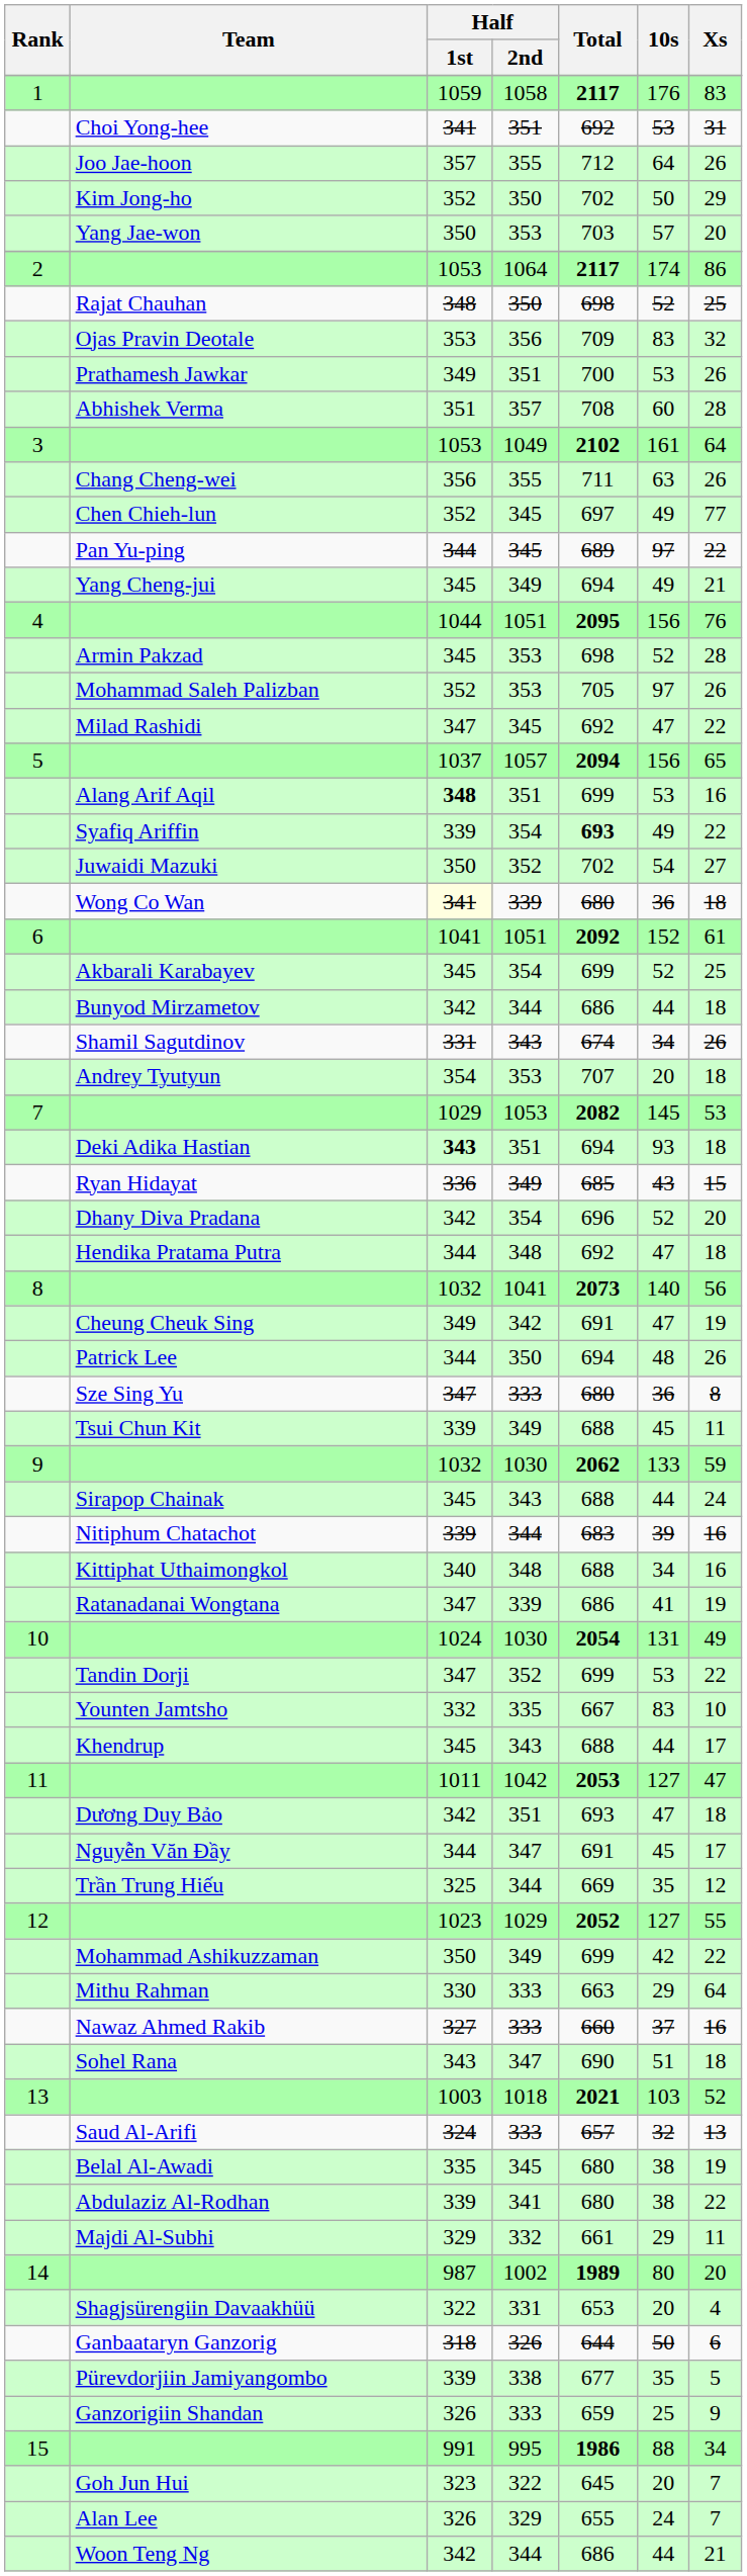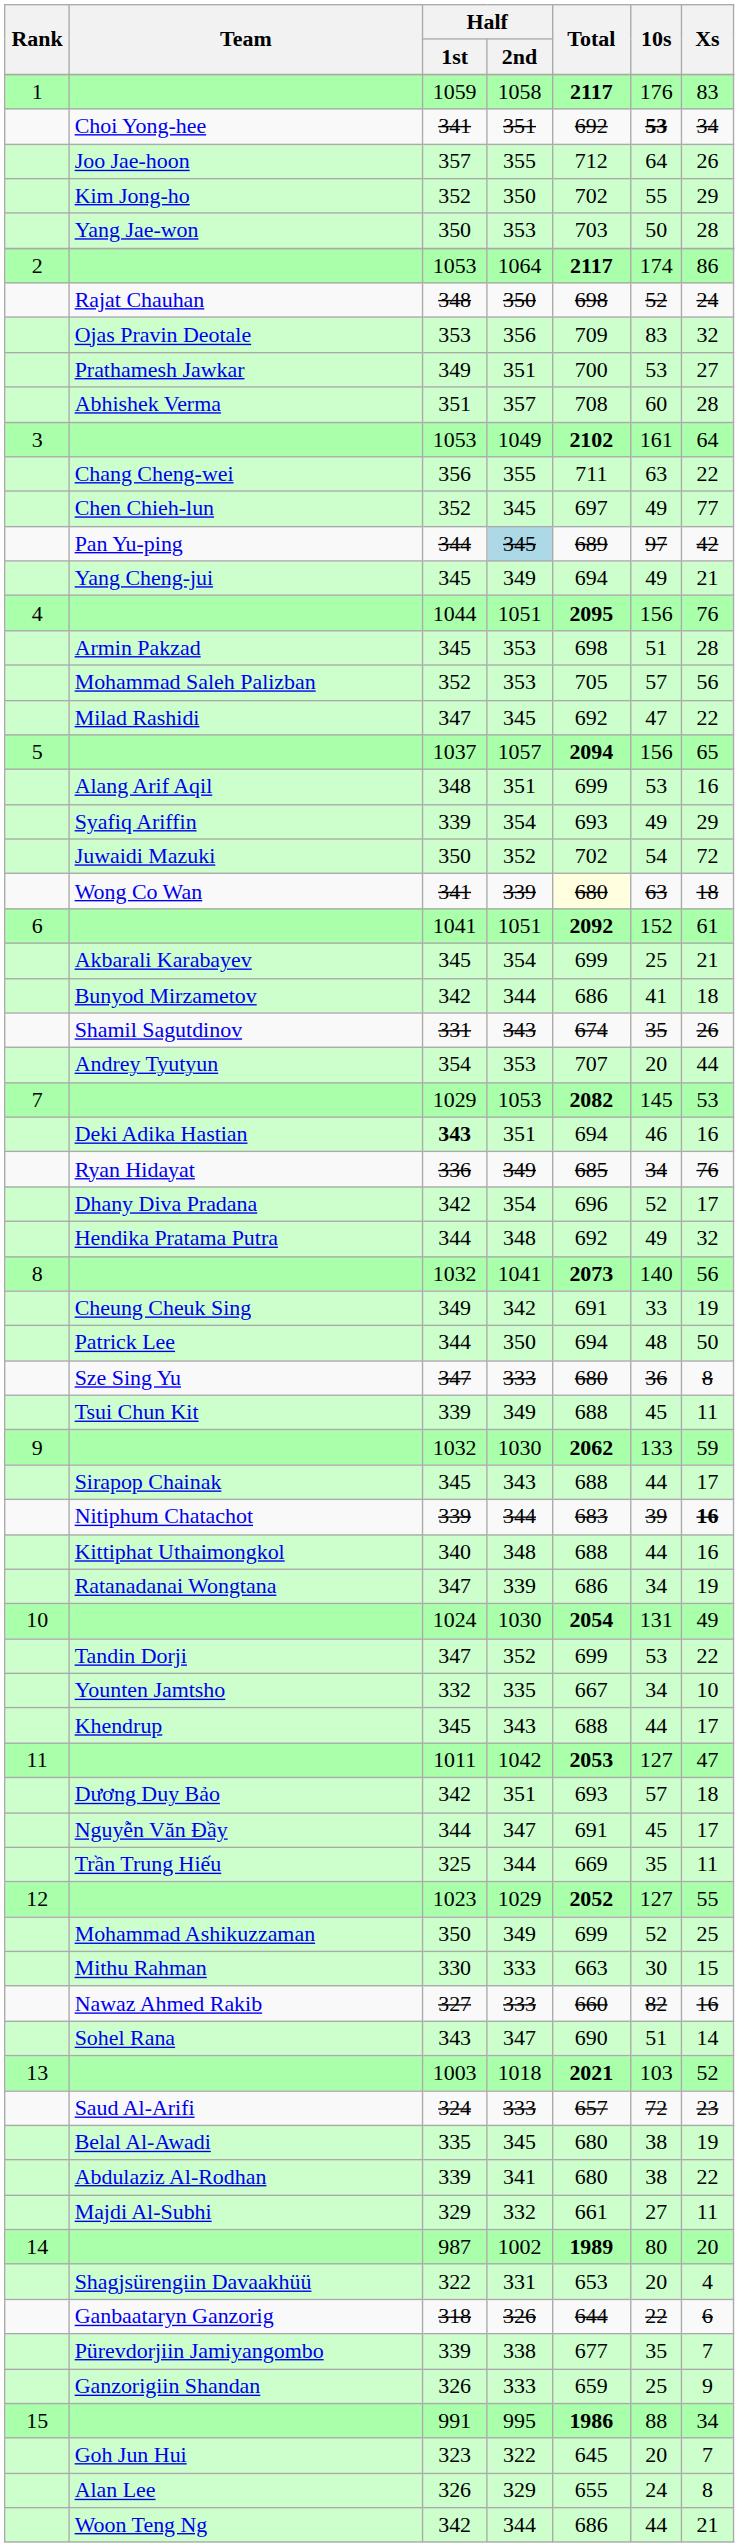 <table class="wikitable" style="text-align:center">
 <tr>
 <th rowspan=2 width=40>Rank</th>
 <th rowspan=2 width=250>Team</th>
 <th colspan=2>Half</th>
 <th rowspan=2 width=50>Total</th>
 <th rowspan=2 width=30>10s</th>
 <th rowspan=2 width=30>Xs</th>
 </tr>
 <tr>
 <th width=40>1st</th>
 <th width=40>2nd</th>
 </tr>
 <tr>
 </tr>
 <tr bgcolor="aaffaa">
 <td>1</td>
 <td align=left></td>
 <td>1059</td>
 <td>1058</td>
 <td><strong>2117</strong></td>
 <td>176</td>
 <td>83</td>
 </tr>
 <tr>
 <td></td>
 <td align=left><a href='#'>Choi Yong-hee</a></td>
 <td><s>341</s></td>
 <td><s>351</s></td>
 <td><s>692</s></td>
-<td><s>53</s></td>
-<td><s>31</s></td>
+<td><strong><s>53</s></strong></td>
+<td><s>34</s></td>
 </tr>
 <tr bgcolor=ccffcc>
 <td></td>
 <td align=left><a href='#'>Joo Jae-hoon</a></td>
 <td>357</td>
 <td>355</td>
 <td>712</td>
 <td>64</td>
 <td>26</td>
 </tr>
 <tr bgcolor=ccffcc>
 <td></td>
 <td align=left><a href='#'>Kim Jong-ho</a></td>
 <td>352</td>
 <td>350</td>
 <td>702</td>
-<td>50</td>
+<td>55</td>
 <td>29</td>
 </tr>
 <tr bgcolor=ccffcc>
 <td></td>
 <td align=left><a href='#'>Yang Jae-won</a></td>
 <td>350</td>
 <td>353</td>
 <td>703</td>
-<td>57</td>
-<td>20</td>
+<td>50</td>
+<td>28</td>
 </tr>
 <tr>
 </tr>
 <tr bgcolor="aaffaa">
 <td>2</td>
 <td align=left></td>
 <td>1053</td>
 <td>1064</td>
 <td><strong>2117</strong></td>
 <td>174</td>
 <td>86</td>
 </tr>
 <tr>
 <td></td>
 <td align=left><a href='#'>Rajat Chauhan</a></td>
 <td><s>348</s></td>
 <td><s>350</s></td>
 <td><s>698</s></td>
 <td><s>52</s></td>
-<td><s>25</s></td>
+<td><s>24</s></td>
 </tr>
 <tr bgcolor=ccffcc>
 <td></td>
 <td align=left><a href='#'>Ojas Pravin Deotale</a></td>
 <td>353</td>
 <td>356</td>
 <td>709</td>
 <td>83</td>
 <td>32</td>
 </tr>
 <tr bgcolor=ccffcc>
 <td></td>
 <td align=left><a href='#'>Prathamesh Jawkar</a></td>
 <td>349</td>
 <td>351</td>
 <td>700</td>
 <td>53</td>
-<td>26</td>
+<td>27</td>
 </tr>
 <tr bgcolor=ccffcc>
 <td></td>
 <td align=left><a href='#'>Abhishek Verma</a></td>
 <td>351</td>
 <td>357</td>
 <td>708</td>
 <td>60</td>
 <td>28</td>
 </tr>
 <tr bgcolor="aaffaa">
 <td>3</td>
 <td align=left></td>
 <td>1053</td>
 <td>1049</td>
 <td><strong>2102</strong></td>
 <td>161</td>
 <td>64</td>
 </tr>
 <tr bgcolor=ccffcc>
 <td></td>
 <td align=left><a href='#'>Chang Cheng-wei</a></td>
 <td>356</td>
 <td>355</td>
 <td>711</td>
 <td>63</td>
-<td>26</td>
+<td>22</td>
 </tr>
 <tr bgcolor=ccffcc>
 <td></td>
 <td align=left><a href='#'>Chen Chieh-lun</a></td>
 <td>352</td>
 <td>345</td>
 <td>697</td>
 <td>49</td>
 <td>77</td>
 </tr>
 <tr>
 <td></td>
 <td align=left><a href='#'>Pan Yu-ping</a></td>
 <td><s>344</s></td>
-<td><s>345</s></td>
+<td style="background: lightblue;"><s>345</s></td>
 <td><s>689</s></td>
 <td><s>97</s></td>
-<td><s>22</s></td>
+<td><s>42</s></td>
 </tr>
 <tr bgcolor=ccffcc>
 <td></td>
 <td align=left><a href='#'>Yang Cheng-jui</a></td>
 <td>345</td>
 <td>349</td>
 <td>694</td>
 <td>49</td>
 <td>21</td>
 </tr>
 <tr bgcolor="aaffaa">
 <td>4</td>
 <td align=left></td>
 <td>1044</td>
 <td>1051</td>
 <td><strong>2095</strong></td>
 <td>156</td>
 <td>76</td>
 </tr>
 <tr bgcolor=ccffcc>
 <td></td>
 <td align=left><a href='#'>Armin Pakzad</a></td>
 <td>345</td>
 <td>353</td>
 <td>698</td>
-<td>52</td>
+<td>51</td>
 <td>28</td>
 </tr>
 <tr bgcolor=ccffcc>
 <td></td>
 <td align=left><a href='#'>Mohammad Saleh Palizban</a></td>
 <td>352</td>
 <td>353</td>
 <td>705</td>
-<td>97</td>
-<td>26</td>
+<td>57</td>
+<td>56</td>
 </tr>
 <tr bgcolor=ccffcc>
 <td></td>
 <td align=left><a href='#'>Milad Rashidi</a></td>
 <td>347</td>
 <td>345</td>
 <td>692</td>
 <td>47</td>
 <td>22</td>
 </tr>
 <tr bgcolor="aaffaa">
 <td>5</td>
 <td align=left></td>
 <td>1037</td>
 <td>1057</td>
 <td><strong>2094</strong></td>
 <td>156</td>
 <td>65</td>
 </tr>
 <tr bgcolor=ccffcc>
 <td></td>
 <td align=left><a href='#'>Alang Arif Aqil</a></td>
-<td><strong>348</strong></td>
+<td>348</td>
 <td>351</td>
 <td>699</td>
 <td>53</td>
 <td>16</td>
 </tr>
 <tr bgcolor=ccffcc>
 <td></td>
 <td align=left><a href='#'>Syafiq Ariffin</a></td>
 <td>339</td>
 <td>354</td>
-<td><strong>693</strong></td>
+<td>693</td>
 <td>49</td>
-<td>22</td>
+<td>29</td>
 </tr>
 <tr bgcolor=ccffcc>
 <td></td>
 <td align=left><a href='#'>Juwaidi Mazuki</a></td>
 <td>350</td>
 <td>352</td>
 <td>702</td>
 <td>54</td>
-<td>27</td>
+<td>72</td>
 </tr>
 <tr>
 <td></td>
 <td align=left><a href='#'>Wong Co Wan</a></td>
-<td style="background: lightyellow;"><s>341</s></td>
+<td><s>341</s></td>
 <td><s>339</s></td>
-<td><s>680</s></td>
-<td><s>36</s></td>
+<td style="background: lightyellow;"><s>680</s></td>
+<td><s>63</s></td>
 <td><s>18</s></td>
 </tr>
 <tr bgcolor="aaffaa">
 <td>6</td>
 <td align=left></td>
 <td>1041</td>
 <td>1051</td>
 <td><strong>2092</strong></td>
 <td>152</td>
 <td>61</td>
 </tr>
 <tr bgcolor=ccffcc>
 <td></td>
 <td align=left><a href='#'>Akbarali Karabayev</a></td>
 <td>345</td>
 <td>354</td>
 <td>699</td>
-<td>52</td>
 <td>25</td>
+<td>21</td>
 </tr>
 <tr bgcolor=ccffcc>
 <td></td>
 <td align=left><a href='#'>Bunyod Mirzametov</a></td>
 <td>342</td>
 <td>344</td>
 <td>686</td>
-<td>44</td>
+<td>41</td>
 <td>18</td>
 </tr>
 <tr>
 <td></td>
 <td align=left><a href='#'>Shamil Sagutdinov</a></td>
 <td><s>331</s></td>
 <td><s>343</s></td>
 <td><s>674</s></td>
-<td><s>34</s></td>
+<td><s>35</s></td>
 <td><s>26</s></td>
 </tr>
 <tr bgcolor=ccffcc>
 <td></td>
 <td align=left><a href='#'>Andrey Tyutyun</a></td>
 <td>354</td>
 <td>353</td>
 <td>707</td>
 <td>20</td>
-<td>18</td>
+<td>44</td>
 </tr>
 <tr bgcolor="aaffaa">
 <td>7</td>
 <td align=left></td>
 <td>1029</td>
 <td>1053</td>
 <td><strong>2082</strong></td>
 <td>145</td>
 <td>53</td>
 </tr>
 <tr bgcolor=ccffcc>
 <td></td>
 <td align=left><a href='#'>Deki Adika Hastian</a></td>
 <td><strong>343</strong></td>
 <td>351</td>
 <td>694</td>
-<td>93</td>
-<td>18</td>
+<td>46</td>
+<td>16</td>
 </tr>
 <tr>
 <td></td>
 <td align=left><a href='#'>Ryan Hidayat</a></td>
 <td><s>336</s></td>
 <td><s>349</s></td>
 <td><s>685</s></td>
-<td><s>43</s></td>
-<td><s>15</s></td>
+<td><s>34</s></td>
+<td><s>76</s></td>
 </tr>
 <tr bgcolor=ccffcc>
 <td></td>
 <td align=left><a href='#'>Dhany Diva Pradana</a></td>
 <td>342</td>
 <td>354</td>
 <td>696</td>
 <td>52</td>
-<td>20</td>
+<td>17</td>
 </tr>
 <tr bgcolor=ccffcc>
 <td></td>
 <td align=left><a href='#'>Hendika Pratama Putra</a></td>
 <td>344</td>
 <td>348</td>
 <td>692</td>
-<td>47</td>
-<td>18</td>
+<td>49</td>
+<td>32</td>
 </tr>
 <tr bgcolor="aaffaa">
 <td>8</td>
 <td align=left></td>
 <td>1032</td>
 <td>1041</td>
 <td><strong>2073</strong></td>
 <td>140</td>
 <td>56</td>
 </tr>
 <tr bgcolor=ccffcc>
 <td></td>
 <td align=left><a href='#'>Cheung Cheuk Sing</a></td>
 <td>349</td>
 <td>342</td>
 <td>691</td>
-<td>47</td>
+<td>33</td>
 <td>19</td>
 </tr>
 <tr bgcolor=ccffcc>
 <td></td>
 <td align=left><a href='#'>Patrick Lee</a></td>
 <td>344</td>
 <td>350</td>
 <td>694</td>
 <td>48</td>
-<td>26</td>
+<td>50</td>
 </tr>
 <tr>
 <td></td>
 <td align=left><a href='#'>Sze Sing Yu</a></td>
 <td><s>347</s></td>
 <td><s>333</s></td>
 <td><s>680</s></td>
 <td><s>36</s></td>
 <td><s>8</s></td>
 </tr>
 <tr bgcolor=ccffcc>
 <td></td>
 <td align=left><a href='#'>Tsui Chun Kit</a></td>
 <td>339</td>
 <td>349</td>
 <td>688</td>
 <td>45</td>
 <td>11</td>
 </tr>
 <tr bgcolor="aaffaa">
 <td>9</td>
 <td align=left></td>
 <td>1032</td>
 <td>1030</td>
 <td><strong>2062</strong></td>
 <td>133</td>
 <td>59</td>
 </tr>
 <tr bgcolor=ccffcc>
 <td></td>
 <td align=left><a href='#'>Sirapop Chainak</a></td>
 <td>345</td>
 <td>343</td>
 <td>688</td>
 <td>44</td>
-<td>24</td>
+<td>17</td>
 </tr>
 <tr>
 <td></td>
 <td align=left><a href='#'>Nitiphum Chatachot</a></td>
 <td><s>339</s></td>
 <td><s>344</s></td>
 <td><s>683</s></td>
 <td><s>39</s></td>
-<td><s>16</s></td>
+<td><strong><s>16</s></strong></td>
 </tr>
 <tr bgcolor=ccffcc>
 <td></td>
 <td align=left><a href='#'>Kittiphat Uthaimongkol</a></td>
 <td>340</td>
 <td>348</td>
 <td>688</td>
-<td>34</td>
+<td>44</td>
 <td>16</td>
 </tr>
 <tr bgcolor=ccffcc>
 <td></td>
 <td align=left><a href='#'>Ratanadanai Wongtana</a></td>
 <td>347</td>
 <td>339</td>
 <td>686</td>
-<td>41</td>
+<td>34</td>
 <td>19</td>
 </tr>
 <tr bgcolor="aaffaa">
 <td>10</td>
 <td align=left></td>
 <td>1024</td>
 <td>1030</td>
 <td><strong>2054</strong></td>
 <td>131</td>
 <td>49</td>
 </tr>
 <tr bgcolor=ccffcc>
 <td></td>
 <td align=left><a href='#'>Tandin Dorji</a></td>
 <td>347</td>
 <td>352</td>
 <td>699</td>
 <td>53</td>
 <td>22</td>
 </tr>
 <tr bgcolor=ccffcc>
 <td></td>
 <td align=left><a href='#'>Younten Jamtsho</a></td>
 <td>332</td>
 <td>335</td>
 <td>667</td>
-<td>83</td>
+<td>34</td>
 <td>10</td>
 </tr>
 <tr bgcolor=ccffcc>
 <td></td>
 <td align=left><a href='#'>Khendrup</a></td>
 <td>345</td>
 <td>343</td>
 <td>688</td>
 <td>44</td>
 <td>17</td>
 </tr>
 <tr bgcolor="aaffaa">
 <td>11</td>
 <td align=left></td>
 <td>1011</td>
 <td>1042</td>
 <td><strong>2053</strong></td>
 <td>127</td>
 <td>47</td>
 </tr>
 <tr bgcolor=ccffcc>
 <td></td>
 <td align=left><a href='#'>Dương Duy Bảo</a></td>
 <td>342</td>
 <td>351</td>
 <td>693</td>
-<td>47</td>
+<td>57</td>
 <td>18</td>
 </tr>
 <tr bgcolor=ccffcc>
 <td></td>
 <td align=left><a href='#'>Nguyễn Văn Đầy</a></td>
 <td>344</td>
 <td>347</td>
 <td>691</td>
 <td>45</td>
 <td>17</td>
 </tr>
 <tr bgcolor=ccffcc>
 <td></td>
 <td align=left><a href='#'>Trần Trung Hiếu</a></td>
 <td>325</td>
 <td>344</td>
 <td>669</td>
 <td>35</td>
-<td>12</td>
+<td>11</td>
 </tr>
 <tr bgcolor="aaffaa">
 <td>12</td>
 <td align=left></td>
 <td>1023</td>
 <td>1029</td>
 <td><strong>2052</strong></td>
 <td>127</td>
 <td>55</td>
 </tr>
 <tr bgcolor=ccffcc>
 <td></td>
 <td align=left><a href='#'>Mohammad Ashikuzzaman</a></td>
 <td>350</td>
 <td>349</td>
 <td>699</td>
-<td>42</td>
-<td>22</td>
+<td>52</td>
+<td>25</td>
 </tr>
 <tr bgcolor=ccffcc>
 <td></td>
 <td align=left><a href='#'>Mithu Rahman</a></td>
 <td>330</td>
 <td>333</td>
 <td>663</td>
-<td>29</td>
-<td>64</td>
+<td>30</td>
+<td>15</td>
 </tr>
 <tr>
 <td></td>
 <td align=left><a href='#'>Nawaz Ahmed Rakib</a></td>
 <td><s>327</s></td>
 <td><s>333</s></td>
 <td><s>660</s></td>
-<td><s>37</s></td>
+<td><s>82</s></td>
 <td><s>16</s></td>
 </tr>
 <tr bgcolor=ccffcc>
 <td></td>
 <td align=left><a href='#'>Sohel Rana</a></td>
 <td>343</td>
 <td>347</td>
 <td>690</td>
 <td>51</td>
-<td>18</td>
+<td>14</td>
 </tr>
 <tr bgcolor="aaffaa">
 <td>13</td>
 <td align=left></td>
 <td>1003</td>
 <td>1018</td>
 <td><strong>2021</strong></td>
 <td>103</td>
 <td>52</td>
 </tr>
 <tr>
 <td></td>
 <td align=left><a href='#'>Saud Al-Arifi</a></td>
 <td><s>324</s></td>
 <td><s>333</s></td>
 <td><s>657</s></td>
-<td><s>32</s></td>
-<td><s>13</s></td>
+<td><s>72</s></td>
+<td><s>23</s></td>
 </tr>
 <tr bgcolor=ccffcc>
 <td></td>
 <td align=left><a href='#'>Belal Al-Awadi</a></td>
 <td>335</td>
 <td>345</td>
 <td>680</td>
 <td>38</td>
 <td>19</td>
 </tr>
 <tr bgcolor=ccffcc>
 <td></td>
 <td align=left><a href='#'>Abdulaziz Al-Rodhan</a></td>
 <td>339</td>
 <td>341</td>
 <td>680</td>
 <td>38</td>
 <td>22</td>
 </tr>
 <tr bgcolor=ccffcc>
 <td></td>
 <td align=left><a href='#'>Majdi Al-Subhi</a></td>
 <td>329</td>
 <td>332</td>
 <td>661</td>
-<td>29</td>
+<td>27</td>
 <td>11</td>
 </tr>
 <tr bgcolor="aaffaa">
 <td>14</td>
 <td align=left></td>
 <td>987</td>
 <td>1002</td>
 <td><strong>1989</strong></td>
 <td>80</td>
 <td>20</td>
 </tr>
 <tr bgcolor=ccffcc>
 <td></td>
 <td align=left><a href='#'>Shagjsürengiin Davaakhüü</a></td>
 <td>322</td>
 <td>331</td>
 <td>653</td>
 <td>20</td>
 <td>4</td>
 </tr>
 <tr>
 <td></td>
 <td align=left><a href='#'>Ganbaataryn Ganzorig</a></td>
 <td><s>318</s></td>
 <td><s>326</s></td>
 <td><s>644</s></td>
-<td><s>50</s></td>
+<td><s>22</s></td>
 <td><s>6</s></td>
 </tr>
 <tr bgcolor=ccffcc>
 <td></td>
 <td align=left><a href='#'>Pürevdorjiin Jamiyangombo</a></td>
 <td>339</td>
 <td>338</td>
 <td>677</td>
 <td>35</td>
-<td>5</td>
+<td>7</td>
 </tr>
 <tr bgcolor=ccffcc>
 <td></td>
 <td align=left><a href='#'>Ganzorigiin Shandan</a></td>
 <td>326</td>
 <td>333</td>
 <td>659</td>
 <td>25</td>
 <td>9</td>
 </tr>
 <tr bgcolor="aaffaa">
 <td>15</td>
 <td align=left></td>
 <td>991</td>
 <td>995</td>
 <td><strong>1986</strong></td>
 <td>88</td>
 <td>34</td>
 </tr>
 <tr bgcolor=ccffcc>
 <td></td>
 <td align=left><a href='#'>Goh Jun Hui</a></td>
 <td>323</td>
 <td>322</td>
 <td>645</td>
 <td>20</td>
 <td>7</td>
 </tr>
 <tr bgcolor=ccffcc>
 <td></td>
 <td align=left><a href='#'>Alan Lee</a></td>
 <td>326</td>
 <td>329</td>
 <td>655</td>
 <td>24</td>
-<td>7</td>
+<td>8</td>
 </tr>
 <tr bgcolor=ccffcc>
 <td></td>
 <td align=left><a href='#'>Woon Teng Ng</a></td>
 <td>342</td>
 <td>344</td>
 <td>686</td>
 <td>44</td>
 <td>21</td>
 </tr>
 </table>
